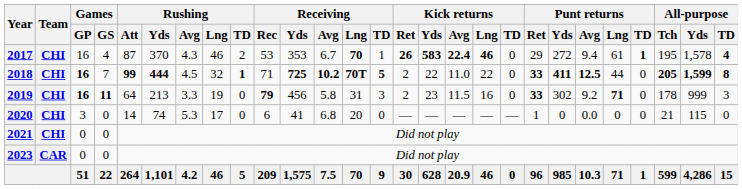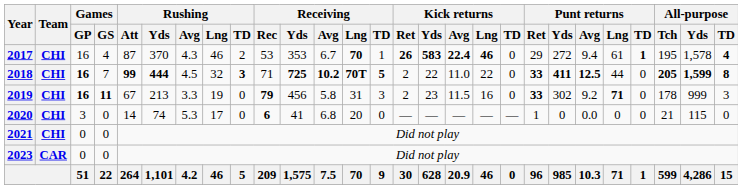 <table class= "wikitable" style="text-align:center;">
 <tr>
 <th rowspan="2">Year</th>
 <th rowspan="2">Team</th>
 <th colspan="2">Games</th>
 <th colspan="5">Rushing</th>
 <th colspan="5">Receiving</th>
 <th colspan="5">Kick returns</th>
 <th colspan="5">Punt returns</th>
 <th colspan="3">All-purpose</th>
 </tr>
 <tr>
 <th>GP</th>
 <th>GS</th>
 <th>Att</th>
 <th>Yds</th>
 <th>Avg</th>
 <th>Lng</th>
 <th>TD</th>
 <th>Rec</th>
 <th>Yds</th>
 <th>Avg</th>
 <th>Lng</th>
 <th>TD</th>
 <th>Ret</th>
 <th>Yds</th>
 <th>Avg</th>
 <th>Lng</th>
 <th>TD</th>
 <th>Ret</th>
 <th>Yds</th>
 <th>Avg</th>
 <th>Lng</th>
 <th>TD</th>
 <th>Tch</th>
 <th>Yds</th>
 <th>TD</th>
 </tr>
 <tr>
 <th><a href='#'>2017</a></th>
 <th><a href='#'>CHI</a></th>
 <td>16</td>
 <td>4</td>
 <td>87</td>
 <td>370</td>
 <td>4.3</td>
 <td>46</td>
 <td>2</td>
 <td>53</td>
 <td>353</td>
 <td>6.7</td>
 <td><strong>70</strong></td>
 <td>1</td>
 <td><strong>26</strong></td>
 <td><strong>583</strong></td>
 <td><strong>22.4</strong></td>
 <td><strong>46</strong></td>
 <td>0</td>
 <td>29</td>
 <td>272</td>
 <td>9.4</td>
 <td>61</td>
 <td><strong>1</strong></td>
 <td>195</td>
 <td>1,578</td>
 <td><strong>4</strong></td>
 </tr>
 <tr>
 <th><a href='#'>2018</a></th>
 <th><a href='#'>CHI</a></th>
 <td><strong>16</strong></td>
 <td>7</td>
 <td><strong>99</strong></td>
 <td><strong>444</strong></td>
 <td>4.5</td>
 <td>32</td>
-<td><strong>1</strong></td>
+<td><strong>3</strong></td>
 <td>71</td>
 <td><strong>725</strong></td>
 <td><strong>10.2</strong></td>
 <td><strong>70T</strong></td>
 <td><strong>5</strong></td>
 <td>2</td>
 <td>22</td>
 <td>11.0</td>
 <td>22</td>
 <td>0</td>
 <td><strong>33</strong></td>
 <td><strong>411</strong></td>
 <td><strong>12.5</strong></td>
 <td>44</td>
 <td>0</td>
 <td><strong>205</strong></td>
 <td><strong>1,599</strong></td>
 <td><strong>8</strong></td>
 </tr>
 <tr>
 <th><a href='#'>2019</a></th>
 <th><a href='#'>CHI</a></th>
 <td><strong>16</strong></td>
 <td><strong>11</strong></td>
-<td>64</td>
+<td>67</td>
 <td>213</td>
 <td>3.3</td>
 <td>19</td>
 <td>0</td>
 <td><strong>79</strong></td>
 <td>456</td>
 <td>5.8</td>
 <td>31</td>
 <td>3</td>
 <td>2</td>
 <td>23</td>
 <td>11.5</td>
 <td>16</td>
 <td>0</td>
 <td><strong>33</strong></td>
 <td>302</td>
 <td>9.2</td>
 <td><strong>71</strong></td>
 <td>0</td>
 <td>178</td>
 <td>999</td>
 <td>3</td>
 </tr>
 <tr>
 <th><a href='#'>2020</a></th>
 <th><a href='#'>CHI</a></th>
 <td>3</td>
 <td>0</td>
 <td>14</td>
 <td>74</td>
 <td>5.3</td>
 <td>17</td>
 <td>0</td>
-<td>6</td>
+<td><strong>6</strong></td>
 <td>41</td>
 <td>6.8</td>
 <td>20</td>
 <td>0</td>
 <td>—</td>
 <td>—</td>
 <td>—</td>
 <td>—</td>
 <td>—</td>
 <td>1</td>
 <td>0</td>
 <td>0.0</td>
 <td>0</td>
 <td>0</td>
 <td>21</td>
 <td>115</td>
 <td>0</td>
 </tr>
 <tr>
 <th><a href='#'>2021</a></th>
 <th><a href='#'>CHI</a></th>
 <td>0</td>
 <td>0</td>
 <td colspan="23"><em>Did not play</em></td>
 </tr>
 <tr>
 <th><a href='#'>2023</a></th>
 <th><a href='#'>CAR</a></th>
 <td>0</td>
 <td>0</td>
 <td colspan="23"><em>Did not play</em></td>
 </tr>
 <tr>
 <th colspan="2"></th>
 <th>51</th>
 <th>22</th>
 <th>264</th>
 <th>1,101</th>
 <th>4.2</th>
 <th>46</th>
 <th>5</th>
 <th>209</th>
 <th>1,575</th>
 <th>7.5</th>
 <th>70</th>
 <th>9</th>
 <th>30</th>
 <th>628</th>
 <th>20.9</th>
 <th>46</th>
 <th>0</th>
 <th>96</th>
 <th>985</th>
 <th>10.3</th>
 <th>71</th>
 <th>1</th>
 <th>599</th>
 <th>4,286</th>
 <th>15</th>
 </tr>
 </table>
